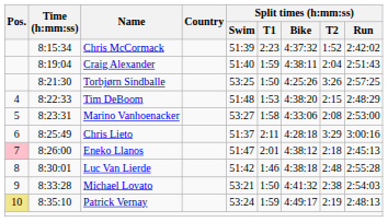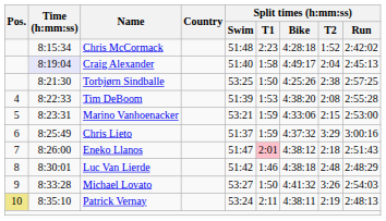 <table class="wikitable" style="text-align:center">
 <tr>
 <th rowspan="2">Pos.</th>
 <th rowspan="2">Time<br>(h:mm:ss)</th>
 <th rowspan="2">Name</th>
 <th rowspan="2">Country</th>
 <th colspan="5">Split times (h:mm:ss)</th>
 </tr>
 <tr>
 <th>Swim</th>
 <th>T1</th>
 <th>Bike</th>
 <th>T2</th>
 <th>Run</th>
 </tr>
 <tr>
 <td></td>
 <td>8:15:34</td>
 <td align='left'><a href='#'>Chris McCormack</a></td>
 <td align='left'></td>
-<td>51:39</td>
+<td>51:48</td>
 <td>2:23</td>
-<td>4:37:32</td>
+<td>4:28:18</td>
 <td>1:52</td>
 <td>2:42:02</td>
 </tr>
 <tr>
 <td></td>
-<td>8:19:04</td>
+<td style="background: lavender;">8:19:04</td>
 <td align='left'><a href='#'>Craig Alexander</a></td>
 <td align='left'></td>
 <td>51:40</td>
-<td>1:59</td>
-<td>4:38:11</td>
+<td>1:58</td>
+<td>4:49:17</td>
 <td>2:04</td>
-<td>2:51:43</td>
+<td>2:45:13</td>
 </tr>
 <tr>
 <td></td>
 <td>8:21:30</td>
 <td align='left'><a href='#'>Torbjørn Sindballe</a></td>
 <td align='left'></td>
 <td>53:25</td>
 <td>1:50</td>
 <td>4:25:26</td>
-<td>3:26</td>
+<td>2:38</td>
 <td>2:57:25</td>
 </tr>
 <tr>
 <td>4</td>
 <td>8:22:33</td>
 <td align='left'><a href='#'>Tim DeBoom</a></td>
 <td align='left'></td>
-<td>51:48</td>
+<td>51:39</td>
 <td>1:53</td>
 <td>4:38:20</td>
-<td>2:15</td>
-<td>2:48:29</td>
+<td>2:08</td>
+<td>2:55:28</td>
 </tr>
 <tr>
 <td>5</td>
 <td>8:23:31</td>
 <td align='left'><a href='#'>Marino Vanhoenacker</a></td>
 <td align='left'></td>
-<td>53:27</td>
-<td>1:58</td>
+<td>53:21</td>
+<td>1:59</td>
 <td>4:33:06</td>
-<td>2:08</td>
+<td>2:15</td>
 <td>2:53:00</td>
 </tr>
 <tr>
 <td>6</td>
 <td>8:25:49</td>
 <td align='left'><a href='#'>Chris Lieto</a></td>
 <td align='left'></td>
 <td>51:37</td>
-<td>2:11</td>
-<td>4:28:18</td>
+<td>1:59</td>
+<td>4:37:32</td>
 <td>3:29</td>
 <td>3:00:16</td>
 </tr>
 <tr>
-<td style="background: pink;">7</td>
+<td>7</td>
 <td>8:26:00</td>
 <td align='left'><a href='#'>Eneko Llanos</a></td>
 <td align='left'></td>
 <td>51:47</td>
-<td>2:01</td>
+<td style="background: pink;">2:01</td>
 <td>4:38:12</td>
 <td>2:18</td>
-<td>2:45:13</td>
+<td>2:51:43</td>
 </tr>
 <tr>
 <td>8</td>
 <td>8:30:01</td>
 <td align='left'><a href='#'>Luc Van Lierde</a></td>
 <td align='left'></td>
 <td>51:42</td>
 <td>1:46</td>
 <td>4:38:18</td>
 <td>2:48</td>
-<td>2:55:28</td>
+<td>2:48:29</td>
 </tr>
 <tr>
 <td>9</td>
 <td>8:33:28</td>
 <td align='left'><a href='#'>Michael Lovato</a></td>
 <td align='left'></td>
-<td>53:21</td>
+<td>53:27</td>
 <td>1:50</td>
 <td>4:41:32</td>
-<td>2:38</td>
+<td>3:26</td>
 <td>2:54:03</td>
 </tr>
 <tr>
 <td style="background: khaki;">10</td>
 <td>8:35:10</td>
 <td align='left'><a href='#'>Patrick Vernay</a></td>
 <td align='left'></td>
 <td>53:24</td>
-<td>1:59</td>
-<td>4:49:17</td>
+<td>2:11</td>
+<td>4:38:11</td>
 <td>2:19</td>
 <td>2:48:13</td>
 </tr>
 <tr>
 <td colspan="9" align="left"></td>
 </tr>
 </table>
